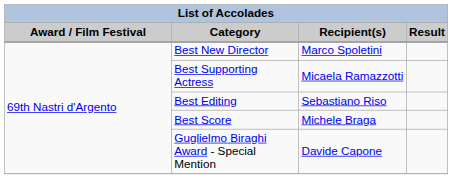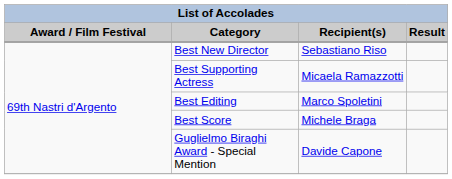 <table class="wikitable">
 <tr style="text-align:center;">
 <th colspan=4 style="background:#B0C4DE;">List of Accolades</th>
 </tr>
 <tr style="text-align:center;">
 <th style="background:#ccc;" width="40%">Award / Film Festival</th>
 <th style="background:#ccc;" width="30%">Category</th>
 <th style="background:#ccc;" width="25%">Recipient(s)</th>
 <th style="background:#ccc;" width="15%">Result</th>
 </tr>
 <tr style="border-top:2px solid gray;">
 </tr>
 <tr>
 <td rowspan="5"><a href='#'>69th Nastri d'Argento</a></td>
 <td><a href='#'>Best New Director</a></td>
-<td><a href='#'>Marco Spoletini</a></td>
+<td><a href='#'>Sebastiano Riso</a></td>
 <td></td>
 </tr>
 <tr>
 <td><a href='#'>Best Supporting Actress</a></td>
 <td><a href='#'>Micaela Ramazzotti</a></td>
 <td></td>
 </tr>
 <tr>
 <td><a href='#'>Best Editing</a></td>
-<td><a href='#'>Sebastiano Riso</a></td>
+<td><a href='#'>Marco Spoletini</a></td>
 <td></td>
 </tr>
 <tr>
 <td><a href='#'>Best Score</a></td>
 <td><a href='#'>Michele Braga</a></td>
 <td></td>
 </tr>
 <tr>
 <td><a href='#'>Guglielmo Biraghi Award</a> - Special Mention</td>
 <td><a href='#'>Davide Capone</a></td>
 <td></td>
 </tr>
 <tr>
 </tr>
 </table>
